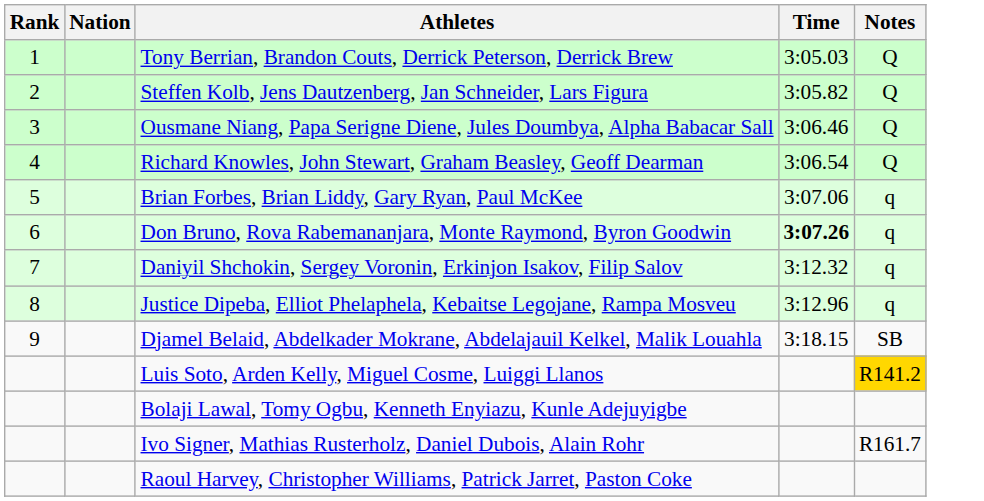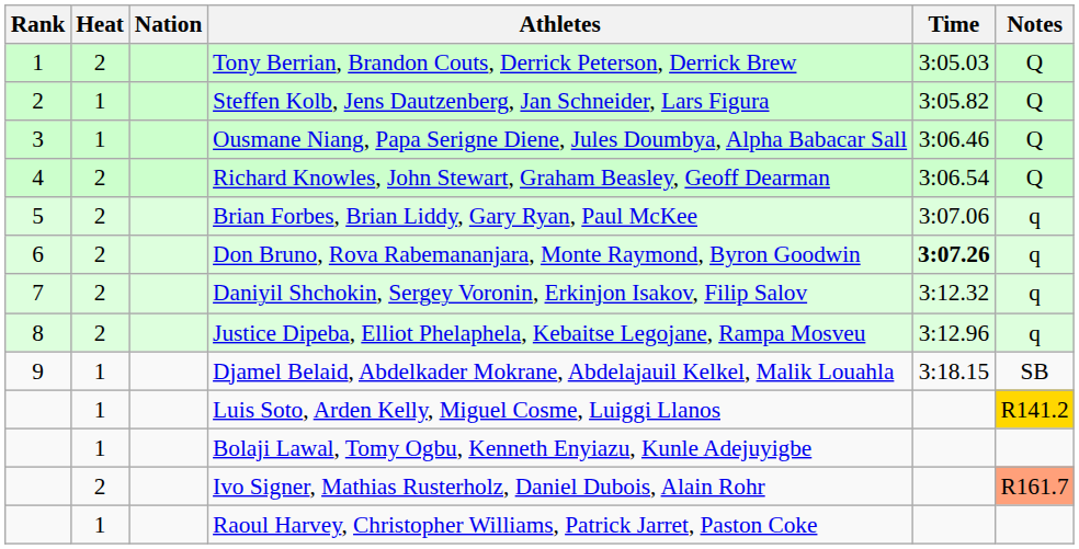 <table class="wikitable sortable" style="text-align:center;font-size:95%">
 <tr>
 <th>Rank</th>
+<th>Heat</th>
 <th>Nation</th>
 <th>Athletes</th>
 <th>Time</th>
 <th>Notes</th>
 </tr>
 <tr bgcolor=ccffcc>
 <td>1</td>
+<td>2</td>
 <td align=left></td>
 <td align=left><a href='#'>Tony Berrian</a>, <a href='#'>Brandon Couts</a>, <a href='#'>Derrick Peterson</a>, <a href='#'>Derrick Brew</a></td>
 <td>3:05.03</td>
 <td>Q</td>
 </tr>
 <tr bgcolor=ccffcc>
 <td>2</td>
+<td>1</td>
 <td align=left></td>
 <td align=left><a href='#'>Steffen Kolb</a>, <a href='#'>Jens Dautzenberg</a>, <a href='#'>Jan Schneider</a>, <a href='#'>Lars Figura</a></td>
 <td>3:05.82</td>
 <td>Q</td>
 </tr>
 <tr bgcolor=ccffcc>
 <td>3</td>
+<td>1</td>
 <td align=left></td>
 <td align=left><a href='#'>Ousmane Niang</a>, <a href='#'>Papa Serigne Diene</a>, <a href='#'>Jules Doumbya</a>, <a href='#'>Alpha Babacar Sall</a></td>
 <td>3:06.46</td>
 <td>Q</td>
 </tr>
 <tr bgcolor=ccffcc>
 <td>4</td>
+<td>2</td>
 <td align=left></td>
 <td align=left><a href='#'>Richard Knowles</a>, <a href='#'>John Stewart</a>, <a href='#'>Graham Beasley</a>, <a href='#'>Geoff Dearman</a></td>
 <td>3:06.54</td>
 <td>Q</td>
 </tr>
 <tr bgcolor=ddffdd>
 <td>5</td>
+<td>2</td>
 <td align=left></td>
 <td align=left><a href='#'>Brian Forbes</a>, <a href='#'>Brian Liddy</a>, <a href='#'>Gary Ryan</a>, <a href='#'>Paul McKee</a></td>
 <td>3:07.06</td>
 <td>q</td>
 </tr>
 <tr bgcolor=ddffdd>
 <td>6</td>
+<td>2</td>
 <td align=left></td>
 <td align=left><a href='#'>Don Bruno</a>, <a href='#'>Rova Rabemananjara</a>, <a href='#'>Monte Raymond</a>, <a href='#'>Byron Goodwin</a></td>
 <td><strong>3:07.26</strong></td>
 <td>q</td>
 </tr>
 <tr bgcolor=ddffdd>
 <td>7</td>
+<td>2</td>
 <td align=left></td>
 <td align=left><a href='#'>Daniyil Shchokin</a>, <a href='#'>Sergey Voronin</a>, <a href='#'>Erkinjon Isakov</a>, <a href='#'>Filip Salov</a></td>
 <td>3:12.32</td>
 <td>q</td>
 </tr>
 <tr bgcolor=ddffdd>
 <td>8</td>
+<td>2</td>
 <td align=left></td>
 <td align=left><a href='#'>Justice Dipeba</a>, <a href='#'>Elliot Phelaphela</a>, <a href='#'>Kebaitse Legojane</a>, <a href='#'>Rampa Mosveu</a></td>
 <td>3:12.96</td>
 <td>q</td>
 </tr>
 <tr>
 <td>9</td>
+<td>1</td>
 <td align=left></td>
 <td align=left><a href='#'>Djamel Belaid</a>, <a href='#'>Abdelkader Mokrane</a>, <a href='#'>Abdelajauil Kelkel</a>, <a href='#'>Malik Louahla</a></td>
 <td>3:18.15</td>
 <td>SB</td>
 </tr>
 <tr>
 <td></td>
+<td>1</td>
 <td align=left></td>
 <td align=left><a href='#'>Luis Soto</a>, <a href='#'>Arden Kelly</a>, <a href='#'>Miguel Cosme</a>, <a href='#'>Luiggi Llanos</a></td>
 <td></td>
 <td style="background: gold;">R141.2</td>
 </tr>
 <tr>
 <td></td>
+<td>1</td>
 <td align=left></td>
 <td align=left><a href='#'>Bolaji Lawal</a>, <a href='#'>Tomy Ogbu</a>, <a href='#'>Kenneth Enyiazu</a>, <a href='#'>Kunle Adejuyigbe</a></td>
 <td></td>
 <td></td>
 </tr>
 <tr>
 <td></td>
+<td>2</td>
 <td align=left></td>
 <td align=left><a href='#'>Ivo Signer</a>, <a href='#'>Mathias Rusterholz</a>, <a href='#'>Daniel Dubois</a>, <a href='#'>Alain Rohr</a></td>
 <td></td>
-<td>R161.7</td>
+<td style="background: lightsalmon;">R161.7</td>
 </tr>
 <tr>
 <td></td>
+<td>1</td>
 <td align=left></td>
 <td align=left><a href='#'>Raoul Harvey</a>, <a href='#'>Christopher Williams</a>, <a href='#'>Patrick Jarret</a>, <a href='#'>Paston Coke</a></td>
 <td></td>
 <td></td>
 </tr>
 </table>
